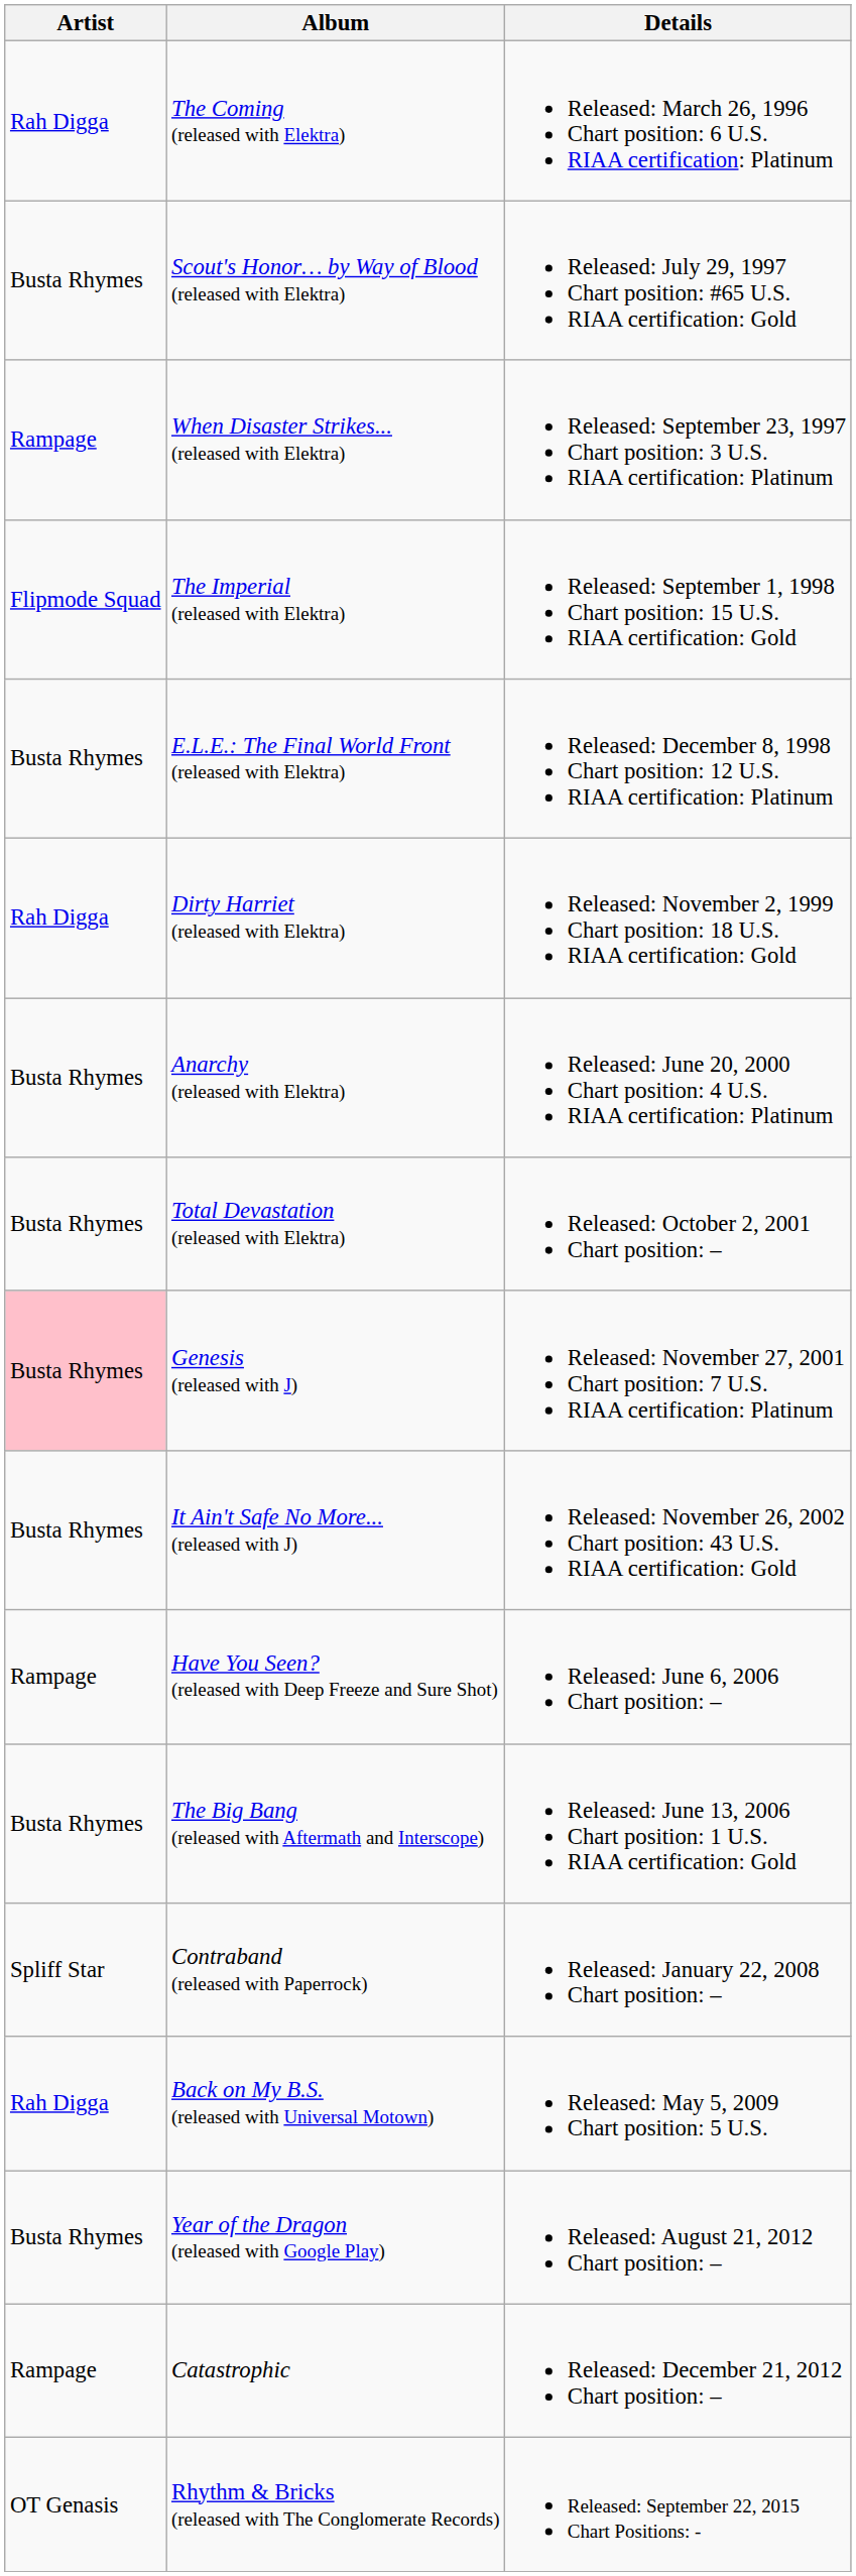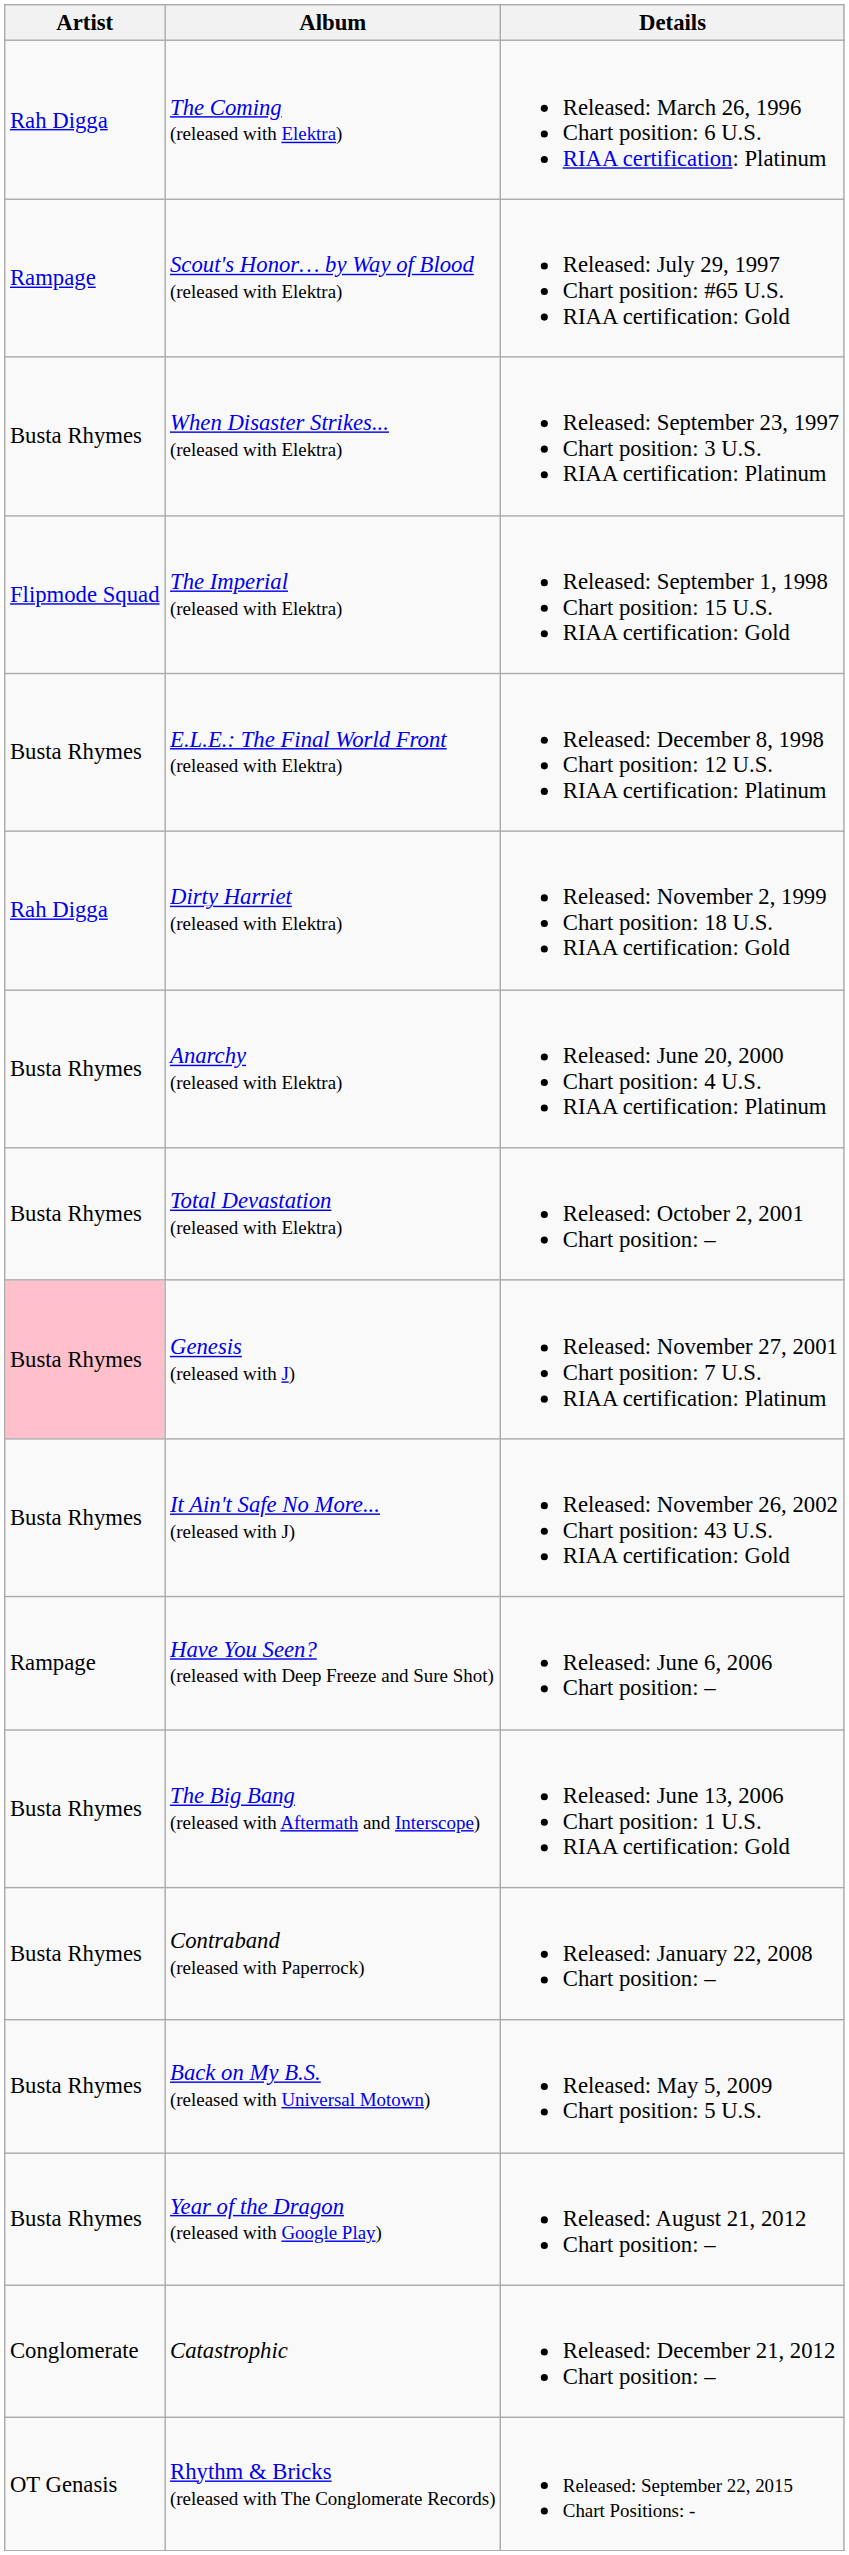 <table class="wikitable sortable">
 <tr>
 <th>Artist</th>
 <th>Album</th>
 <th class="unsortable">Details</th>
 </tr>
 <tr>
 <td><a href='#'>Rah Digga</a></td>
 <td><em><a href='#'>The Coming</a></em><br><small>(released with <a href='#'>Elektra</a>)</small></td>
 <td><br><ul><li>Released: March 26, 1996</li><li>Chart position: 6 U.S.</li><li><a href='#'>RIAA certification</a>: Platinum</li></ul></td>
 </tr>
 <tr>
-<td>Busta Rhymes</td>
+<td><a href='#'>Rampage</a></td>
 <td><em><a href='#'>Scout's Honor… by Way of Blood</a></em><br><small>(released with Elektra)</small></td>
 <td><br><ul><li>Released: July 29, 1997</li><li>Chart position: #65 U.S.</li><li>RIAA certification: Gold</li></ul></td>
 </tr>
 <tr>
-<td><a href='#'>Rampage</a></td>
+<td>Busta Rhymes</td>
 <td><em><a href='#'>When Disaster Strikes...</a></em><br><small>(released with Elektra)</small></td>
 <td><br><ul><li>Released: September 23, 1997</li><li>Chart position: 3 U.S.</li><li>RIAA certification: Platinum</li></ul></td>
 </tr>
 <tr>
 <td><a href='#'>Flipmode Squad</a></td>
 <td><em><a href='#'>The Imperial</a></em><br><small>(released with Elektra)</small></td>
 <td><br><ul><li>Released: September 1, 1998</li><li>Chart position: 15 U.S.</li><li>RIAA certification: Gold</li></ul></td>
 </tr>
 <tr>
 <td>Busta Rhymes</td>
 <td><em><a href='#'>E.L.E.: The Final World Front</a></em><br><small>(released with Elektra)</small></td>
 <td><br><ul><li>Released: December 8, 1998</li><li>Chart position: 12 U.S.</li><li>RIAA certification: Platinum</li></ul></td>
 </tr>
 <tr>
 <td><a href='#'>Rah Digga</a></td>
 <td><em><a href='#'>Dirty Harriet</a></em><br><small>(released with Elektra)</small></td>
 <td><br><ul><li>Released: November 2, 1999</li><li>Chart position: 18 U.S.</li><li>RIAA certification: Gold</li></ul></td>
 </tr>
 <tr>
 <td>Busta Rhymes</td>
 <td><em><a href='#'>Anarchy</a></em><br><small>(released with Elektra)</small></td>
 <td><br><ul><li>Released: June 20, 2000</li><li>Chart position: 4 U.S.</li><li>RIAA certification: Platinum</li></ul></td>
 </tr>
 <tr>
 <td>Busta Rhymes</td>
 <td><em><a href='#'>Total Devastation</a></em><br><small>(released with Elektra)</small></td>
 <td><br><ul><li>Released: October 2, 2001</li><li>Chart position: –</li></ul></td>
 </tr>
 <tr>
 <td style="background: pink;">Busta Rhymes</td>
 <td><em><a href='#'>Genesis</a></em><br><small>(released with <a href='#'>J</a>)</small></td>
 <td><br><ul><li>Released: November 27, 2001</li><li>Chart position: 7 U.S.</li><li>RIAA certification: Platinum</li></ul></td>
 </tr>
 <tr>
 <td>Busta Rhymes</td>
 <td><em><a href='#'>It Ain't Safe No More...</a></em><br><small>(released with J)</small></td>
 <td><br><ul><li>Released: November 26, 2002</li><li>Chart position: 43 U.S.</li><li>RIAA certification: Gold</li></ul></td>
 </tr>
 <tr>
 <td>Rampage</td>
 <td><em><a href='#'>Have You Seen?</a></em><br><small>(released with Deep Freeze and Sure Shot)</small></td>
 <td><br><ul><li>Released: June 6, 2006</li><li>Chart position: –</li></ul></td>
 </tr>
 <tr>
 <td>Busta Rhymes</td>
 <td><em><a href='#'>The Big Bang</a></em><br><small>(released with <a href='#'>Aftermath</a> and <a href='#'>Interscope</a>)</small></td>
 <td><br><ul><li>Released: June 13, 2006</li><li>Chart position: 1 U.S.</li><li>RIAA certification: Gold</li></ul></td>
 </tr>
 <tr>
-<td>Spliff Star</td>
+<td>Busta Rhymes</td>
 <td><em>Contraband</em><br><small>(released with Paperrock)</small></td>
 <td><br><ul><li>Released: January 22, 2008</li><li>Chart position: –</li></ul></td>
 </tr>
 <tr>
-<td><a href='#'>Rah Digga</a></td>
+<td>Busta Rhymes</td>
 <td><em><a href='#'>Back on My B.S.</a></em><br><small>(released with <a href='#'>Universal Motown</a>)</small></td>
 <td><br><ul><li>Released: May 5, 2009</li><li>Chart position: 5 U.S.</li></ul></td>
 </tr>
 <tr>
 <td>Busta Rhymes</td>
 <td><a href='#'><em>Year of the Dragon</em></a><br><small>(released with <a href='#'>Google Play</a>)</small></td>
 <td><br><ul><li>Released: August 21, 2012</li><li>Chart position: –</li></ul></td>
 </tr>
 <tr>
-<td>Rampage</td>
+<td>Conglomerate</td>
 <td><em>Catastrophic</em></td>
 <td><br><ul><li>Released: December 21, 2012</li><li>Chart position: –</li></ul></td>
 </tr>
 <tr>
 <td>OT Genasis</td>
 <td><a href='#'>Rhythm & Bricks</a><br><small>(released with The Conglomerate Records)</small></td>
 <td><br><ul><li><small>Released: September 22, 2015</small></li><li><small>Chart Positions: -</small></li></ul></td>
 </tr>
 </table>
